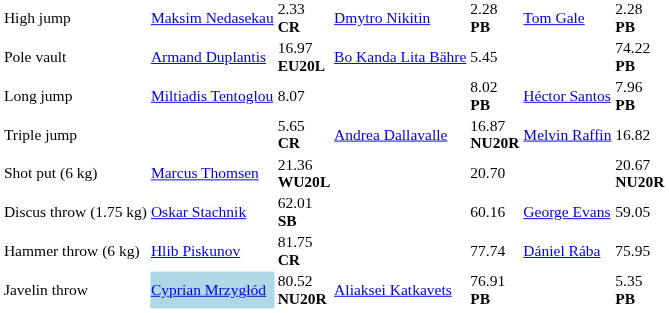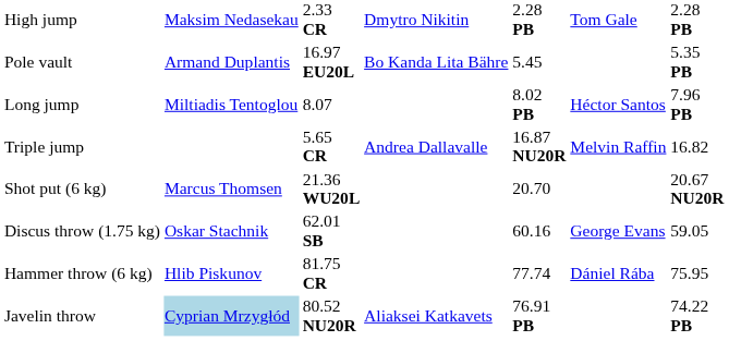 <table>
 <tr>
 <td>High jump</td>
 <td><a href='#'>Maksim Nedasekau</a><br></td>
 <td>2.33<br><strong>CR</strong></td>
 <td><a href='#'>Dmytro Nikitin</a><br></td>
 <td>2.28<br><strong>PB</strong></td>
 <td><a href='#'>Tom Gale</a><br></td>
 <td>2.28<br><strong>PB</strong></td>
 </tr>
 <tr>
 <td>Pole vault</td>
 <td><a href='#'>Armand Duplantis</a><br></td>
 <td>16.97<br><strong>EU20L</strong></td>
 <td><a href='#'>Bo Kanda Lita Bähre</a><br></td>
 <td>5.45</td>
 <td><br></td>
-<td>74.22<br><strong>PB</strong></td>
+<td>5.35<br><strong>PB</strong></td>
 </tr>
 <tr>
 <td>Long jump</td>
 <td><a href='#'>Miltiadis Tentoglou</a><br></td>
 <td>8.07</td>
 <td><br></td>
 <td>8.02<br><strong>PB</strong></td>
 <td><a href='#'>Héctor Santos</a><br></td>
 <td>7.96<br><strong>PB</strong></td>
 </tr>
 <tr>
 <td>Triple jump</td>
 <td><br></td>
 <td>5.65<br><strong>CR</strong></td>
 <td><a href='#'>Andrea Dallavalle</a><br></td>
 <td>16.87<br><strong>NU20R</strong></td>
 <td><a href='#'>Melvin Raffin</a><br></td>
 <td>16.82</td>
 </tr>
 <tr>
 <td>Shot put (6 kg)</td>
 <td><a href='#'>Marcus Thomsen</a><br></td>
 <td>21.36<br><strong>WU20L</strong></td>
 <td><br></td>
 <td>20.70</td>
 <td><br></td>
 <td>20.67<br><strong>NU20R</strong></td>
 </tr>
 <tr>
 <td>Discus throw (1.75 kg)</td>
 <td><a href='#'>Oskar Stachnik</a><br></td>
 <td>62.01<br><strong>SB</strong></td>
 <td><br></td>
 <td>60.16</td>
 <td><a href='#'>George Evans</a><br></td>
 <td>59.05</td>
 </tr>
 <tr>
 <td>Hammer throw (6 kg)</td>
 <td><a href='#'>Hlib Piskunov</a><br></td>
 <td>81.75<br><strong>CR</strong></td>
 <td><br></td>
 <td>77.74</td>
 <td><a href='#'>Dániel Rába</a><br></td>
 <td>75.95</td>
 </tr>
 <tr>
 <td>Javelin throw</td>
 <td style="background: lightblue;"><a href='#'>Cyprian Mrzygłód</a><br></td>
 <td>80.52<br><strong>NU20R</strong></td>
 <td><a href='#'>Aliaksei Katkavets</a><br></td>
 <td>76.91<br><strong>PB</strong></td>
 <td><br></td>
-<td>5.35<br><strong>PB</strong></td>
+<td>74.22<br><strong>PB</strong></td>
 </tr>
 </table>
